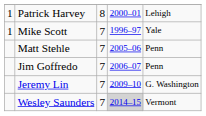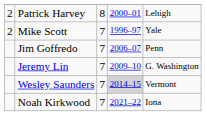 <table class="wikitable">
 <tr>
 </tr>
 <tr>
-<td>1</td>
+<td>2</td>
 <td>Patrick Harvey</td>
 <td>8</td>
 <td style="font-size:80%;"><a href='#'>2000–01</a></td>
 <td style="font-size:80%;">Lehigh</td>
 </tr>
 <tr>
-<td>1</td>
+<td>2</td>
 <td>Mike Scott</td>
 <td>7</td>
 <td style="font-size:80%;"><a href='#'>1996–97</a></td>
 <td style="font-size:80%;">Yale</td>
-</tr>
-<tr>
-<td></td>
-<td>Matt Stehle</td>
-<td>7</td>
-<td style="font-size:80%;"><a href='#'>2005–06</a></td>
-<td style="font-size:80%;">Penn</td>
 </tr>
 <tr>
 <td></td>
 <td>Jim Goffredo</td>
 <td>7</td>
 <td style="font-size:80%;"><a href='#'>2006–07</a></td>
 <td style="font-size:80%;">Penn</td>
 </tr>
 <tr>
 <td></td>
 <td><a href='#'>Jeremy Lin</a></td>
 <td>7</td>
 <td style="font-size:80%;"><a href='#'>2009–10</a></td>
 <td style="font-size:80%;">G. Washington</td>
 </tr>
 <tr>
 <td></td>
 <td><a href='#'>Wesley Saunders</a></td>
 <td>7</td>
 <td style="background: lightgrey; font-size:80%;"><a href='#'>2014–15</a></td>
 <td style="font-size:80%;">Vermont</td>
 </tr>
+<tr>
+<td></td>
+<td>Noah Kirkwood</td>
+<td>7</td>
+<td style="font-size:80%;"><a href='#'>2021–22</a></td>
+<td style="font-size:80%;">Iona</td>
+</tr>
 </table>
